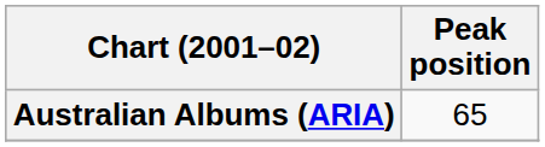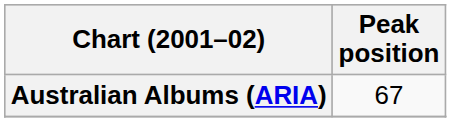 <table class="wikitable sortable plainrowheaders" style="text-align:center">
 <tr>
 <th scope="col">Chart (2001–02)</th>
 <th scope="col">Peak<br> position</th>
 </tr>
 <tr>
 <th scope="row">Australian Albums (<a href='#'>ARIA</a>)</th>
-<td>65</td>
+<td>67</td>
 </tr>
 <tr>
 </tr>
 <tr>
 </tr>
 <tr>
 </tr>
 <tr>
 </tr>
 <tr>
 </tr>
 <tr>
 </tr>
 <tr>
 </tr>
 <tr>
 </tr>
 <tr>
 </tr>
 <tr>
 </tr>
 <tr>
 </tr>
 <tr>
 </tr>
 <tr>
 </tr>
 <tr>
 </tr>
 <tr>
 </tr>
 </table>
